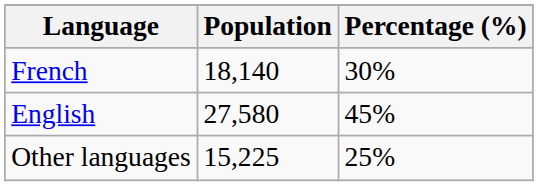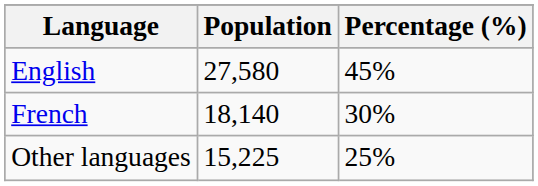 <table class="wikitable">
 <tr>
 </tr>
 <tr>
 <th>Language</th>
 <th>Population</th>
 <th>Percentage (%)</th>
 </tr>
 <tr>
+<td><a href='#'>English</a></td>
+<td>27,580</td>
+<td>45%</td>
+</tr>
+<tr>
 <td><a href='#'>French</a></td>
 <td>18,140</td>
 <td>30%</td>
-</tr>
-<tr>
-<td><a href='#'>English</a></td>
-<td>27,580</td>
-<td>45%</td>
 </tr>
 <tr>
 <td>Other languages</td>
 <td>15,225</td>
 <td>25%</td>
 </tr>
 </table>
